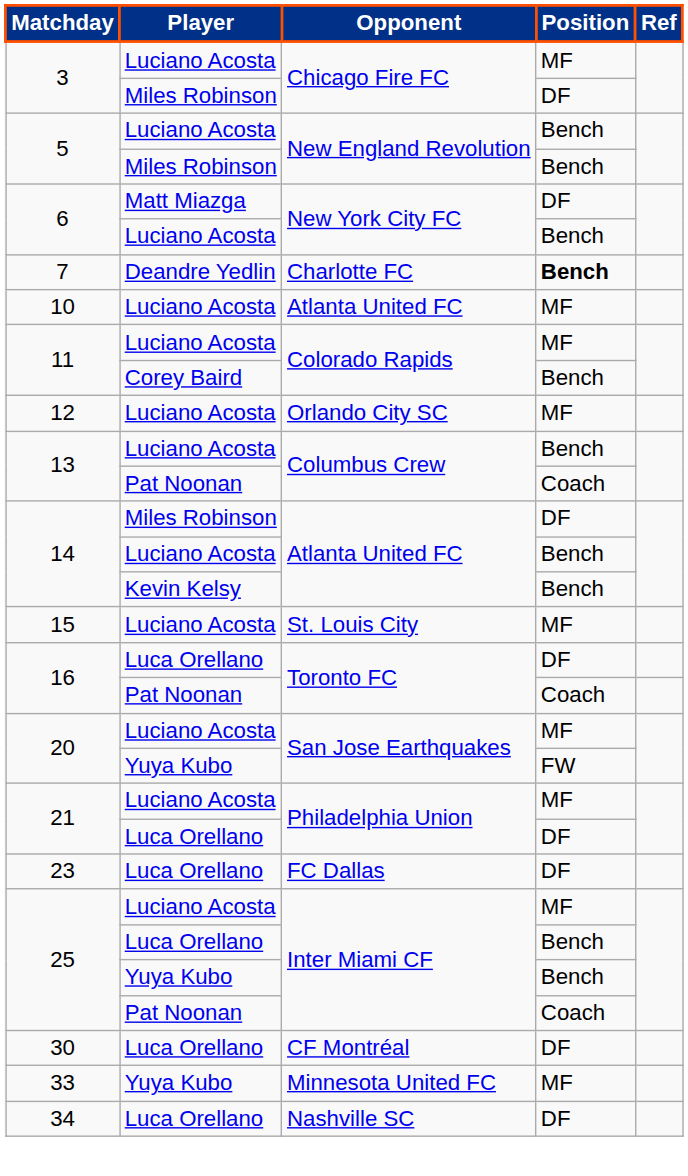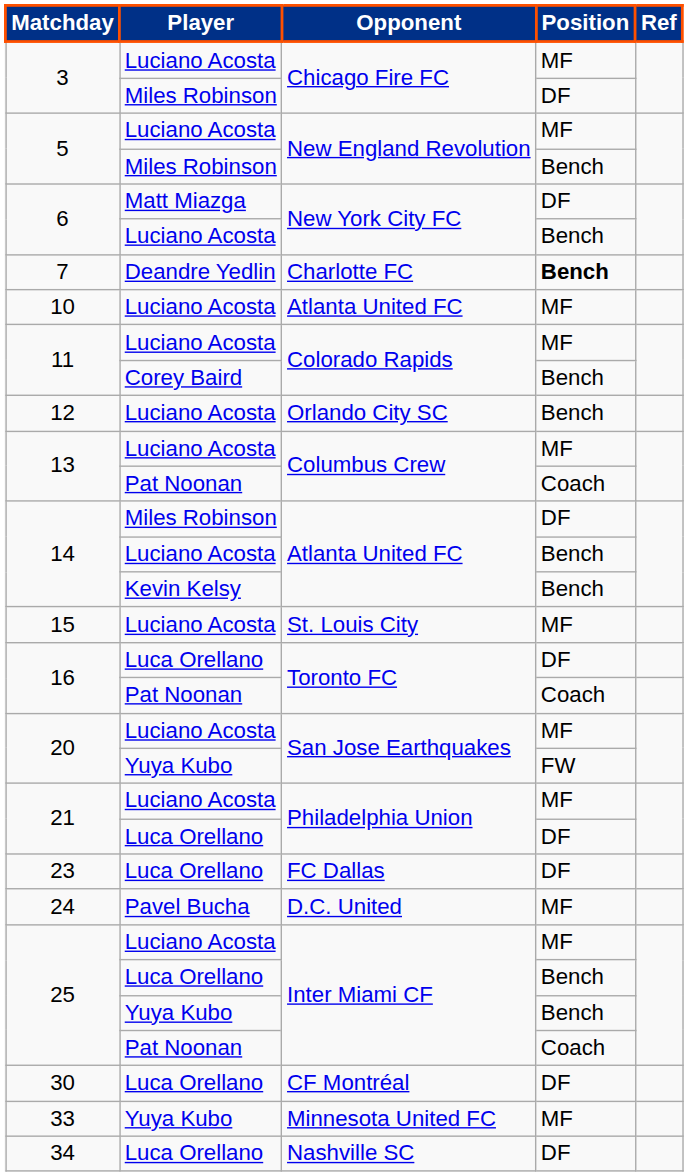 <table class=wikitable>
 <tr>
 <th style="background:#003087; color:#FFFFFF; border:2px solid #FE5000;" scope="col">Matchday</th>
 <th style="background:#003087; color:#FFFFFF; border:2px solid #FE5000;" scope="col">Player</th>
 <th style="background:#003087; color:#FFFFFF; border:2px solid #FE5000;" scope="col">Opponent</th>
 <th style="background:#003087; color:#FFFFFF; border:2px solid #FE5000;" scope="col">Position</th>
 <th style="background:#003087; color:#FFFFFF; border:2px solid #FE5000;" scope="col">Ref</th>
 </tr>
 <tr>
 <td align=center rowspan="2">3</td>
 <td> <a href='#'>Luciano Acosta</a></td>
 <td rowspan="2"><a href='#'>Chicago Fire FC</a></td>
 <td>MF</td>
 <td rowspan="2"></td>
 </tr>
 <tr>
 <td> <a href='#'>Miles Robinson</a></td>
 <td>DF</td>
 </tr>
 <tr>
 <td align=center rowspan="2">5</td>
 <td> <a href='#'>Luciano Acosta</a></td>
 <td rowspan="2"><a href='#'>New England Revolution</a></td>
-<td>Bench</td>
+<td>MF</td>
 <td rowspan="2"></td>
 </tr>
 <tr>
 <td> <a href='#'>Miles Robinson</a></td>
 <td>Bench</td>
 </tr>
 <tr>
 <td align=center rowspan="2">6</td>
 <td> <a href='#'>Matt Miazga</a></td>
 <td rowspan="2"><a href='#'>New York City FC</a></td>
 <td>DF</td>
 <td rowspan="2"></td>
 </tr>
 <tr>
 <td> <a href='#'>Luciano Acosta</a></td>
 <td>Bench</td>
 </tr>
 <tr>
 <td align="center">7</td>
 <td> <a href='#'>Deandre Yedlin</a></td>
 <td><a href='#'>Charlotte FC</a></td>
 <td><strong>Bench</strong></td>
 <td></td>
 </tr>
 <tr>
 <td align="center">10</td>
 <td> <a href='#'>Luciano Acosta</a></td>
 <td><a href='#'>Atlanta United FC</a></td>
 <td>MF</td>
 <td></td>
 </tr>
 <tr>
 <td rowspan="2" align="center">11</td>
 <td> <a href='#'>Luciano Acosta</a></td>
 <td rowspan="2"><a href='#'>Colorado Rapids</a></td>
 <td>MF</td>
 <td rowspan="2"></td>
 </tr>
 <tr>
 <td> <a href='#'>Corey Baird</a></td>
 <td>Bench</td>
 </tr>
 <tr>
 <td align="center">12</td>
 <td> <a href='#'>Luciano Acosta</a></td>
 <td><a href='#'>Orlando City SC</a></td>
-<td>MF</td>
+<td>Bench</td>
 <td></td>
 </tr>
 <tr>
 <td align="center" rowspan="2">13</td>
 <td> <a href='#'>Luciano Acosta</a></td>
 <td rowspan="2"><a href='#'>Columbus Crew</a></td>
-<td>Bench</td>
+<td>MF</td>
 <td rowspan="2"></td>
 </tr>
 <tr>
 <td> <a href='#'>Pat Noonan</a></td>
 <td>Coach</td>
 </tr>
 <tr>
 <td align="center" rowspan="3">14</td>
 <td> <a href='#'>Miles Robinson</a></td>
 <td rowspan="3"><a href='#'>Atlanta United FC</a></td>
 <td>DF</td>
 <td rowspan="3"></td>
 </tr>
 <tr>
 <td> <a href='#'>Luciano Acosta</a></td>
 <td>Bench</td>
 </tr>
 <tr>
 <td> <a href='#'>Kevin Kelsy</a></td>
 <td>Bench</td>
 </tr>
 <tr>
 <td align="center">15</td>
 <td> <a href='#'>Luciano Acosta</a></td>
 <td><a href='#'>St. Louis City</a></td>
 <td>MF</td>
 <td></td>
 </tr>
 <tr>
 <td align="center" rowspan="2">16</td>
 <td> <a href='#'>Luca Orellano</a></td>
 <td rowspan="2"><a href='#'>Toronto FC</a></td>
 <td>DF</td>
 <td></td>
 </tr>
 <tr>
 <td> <a href='#'>Pat Noonan</a></td>
 <td>Coach</td>
 <td></td>
 </tr>
 <tr>
 <td align="center" rowspan="2">20</td>
 <td> <a href='#'>Luciano Acosta</a></td>
 <td rowspan="2"><a href='#'>San Jose Earthquakes</a></td>
 <td>MF</td>
 <td rowspan="2"></td>
 </tr>
 <tr>
 <td> <a href='#'>Yuya Kubo</a></td>
 <td>FW</td>
 </tr>
 <tr>
 <td align="center" rowspan="2">21</td>
 <td> <a href='#'>Luciano Acosta</a></td>
 <td rowspan="2"><a href='#'>Philadelphia Union</a></td>
 <td>MF</td>
 <td rowspan="2"></td>
 </tr>
 <tr>
 <td> <a href='#'>Luca Orellano</a></td>
 <td>DF</td>
 </tr>
 <tr>
 <td align="center">23</td>
 <td> <a href='#'>Luca Orellano</a></td>
 <td><a href='#'>FC Dallas</a></td>
 <td>DF</td>
 <td></td>
 </tr>
 <tr>
+<td align="center">24</td>
+<td> <a href='#'>Pavel Bucha</a></td>
+<td><a href='#'>D.C. United</a></td>
+<td>MF</td>
+<td></td>
+</tr>
+<tr>
 <td align="center" rowspan="4">25</td>
 <td> <a href='#'>Luciano Acosta</a></td>
 <td rowspan="4"><a href='#'>Inter Miami CF</a></td>
 <td>MF</td>
 <td rowspan="4"></td>
 </tr>
 <tr>
 <td> <a href='#'>Luca Orellano</a></td>
 <td>Bench</td>
 </tr>
 <tr>
 <td> <a href='#'>Yuya Kubo</a></td>
 <td>Bench</td>
 </tr>
 <tr>
 <td> <a href='#'>Pat Noonan</a></td>
 <td>Coach</td>
 </tr>
 <tr>
 <td align="center">30</td>
 <td> <a href='#'>Luca Orellano</a></td>
 <td><a href='#'>CF Montréal</a></td>
 <td>DF</td>
 <td></td>
 </tr>
 <tr>
 <td align="center">33</td>
 <td> <a href='#'>Yuya Kubo</a></td>
 <td><a href='#'>Minnesota United FC</a></td>
 <td>MF</td>
 <td></td>
 </tr>
 <tr>
 <td align="center">34</td>
 <td> <a href='#'>Luca Orellano</a></td>
 <td><a href='#'>Nashville SC</a></td>
 <td>DF</td>
 <td></td>
 </tr>
 </table>
